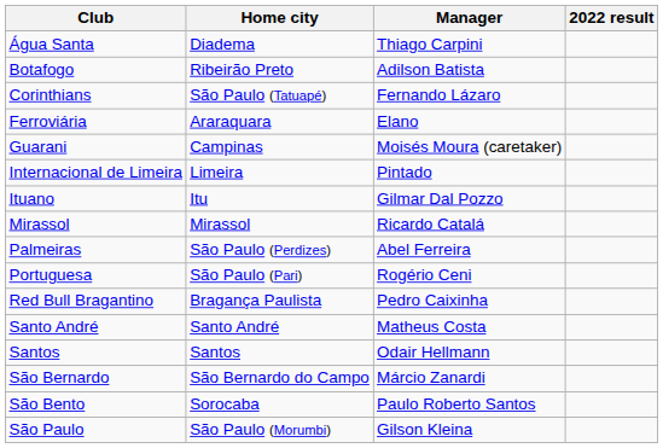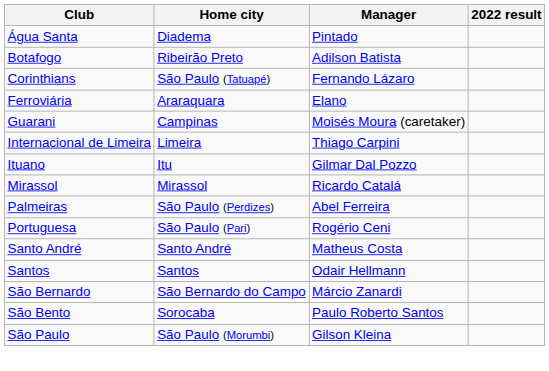 <table class="wikitable sortable">
 <tr>
 <th>Club</th>
 <th>Home city</th>
 <th>Manager</th>
 <th>2022 result</th>
 </tr>
 <tr>
 <td><a href='#'>Água Santa</a></td>
 <td><a href='#'>Diadema</a></td>
-<td> <a href='#'>Thiago Carpini</a></td>
+<td> <a href='#'>Pintado</a></td>
 <td></td>
 </tr>
 <tr>
 <td><a href='#'>Botafogo</a></td>
 <td><a href='#'>Ribeirão Preto</a></td>
 <td> <a href='#'>Adilson Batista</a></td>
 <td></td>
 </tr>
 <tr>
 <td><a href='#'>Corinthians</a></td>
 <td><a href='#'>São Paulo</a> <small>(<a href='#'>Tatuapé</a>)</small></td>
 <td> <a href='#'>Fernando Lázaro</a></td>
 <td></td>
 </tr>
 <tr>
 <td><a href='#'>Ferroviária</a></td>
 <td><a href='#'>Araraquara</a></td>
 <td> <a href='#'>Elano</a></td>
 <td></td>
 </tr>
 <tr>
 <td><a href='#'>Guarani</a></td>
 <td><a href='#'>Campinas</a></td>
 <td> <a href='#'>Moisés Moura</a> (caretaker)</td>
 <td></td>
 </tr>
 <tr>
 <td><a href='#'>Internacional de Limeira</a></td>
 <td><a href='#'>Limeira</a></td>
-<td> <a href='#'>Pintado</a></td>
+<td> <a href='#'>Thiago Carpini</a></td>
 <td></td>
 </tr>
 <tr>
 <td><a href='#'>Ituano</a></td>
 <td><a href='#'>Itu</a></td>
 <td> <a href='#'>Gilmar Dal Pozzo</a></td>
 <td></td>
 </tr>
 <tr>
 <td><a href='#'>Mirassol</a></td>
 <td><a href='#'>Mirassol</a></td>
 <td> <a href='#'>Ricardo Catalá</a></td>
 <td></td>
 </tr>
 <tr>
 <td><a href='#'>Palmeiras</a></td>
 <td><a href='#'>São Paulo</a> <small>(<a href='#'>Perdizes</a>)</small></td>
 <td> <a href='#'>Abel Ferreira</a></td>
 <td></td>
 </tr>
 <tr>
 <td><a href='#'>Portuguesa</a></td>
 <td><a href='#'>São Paulo</a> <small>(<a href='#'>Pari</a>)</small></td>
 <td> <a href='#'>Rogério Ceni</a></td>
-<td></td>
-</tr>
-<tr>
-<td><a href='#'>Red Bull Bragantino</a></td>
-<td><a href='#'>Bragança Paulista</a></td>
-<td> <a href='#'>Pedro Caixinha</a></td>
 <td></td>
 </tr>
 <tr>
 <td><a href='#'>Santo André</a></td>
 <td><a href='#'>Santo André</a></td>
 <td> <a href='#'>Matheus Costa</a></td>
 <td></td>
 </tr>
 <tr>
 <td><a href='#'>Santos</a></td>
 <td><a href='#'>Santos</a></td>
 <td> <a href='#'>Odair Hellmann</a></td>
 <td></td>
 </tr>
 <tr>
 <td><a href='#'>São Bernardo</a></td>
 <td><a href='#'>São Bernardo do Campo</a></td>
 <td> <a href='#'>Márcio Zanardi</a></td>
 <td></td>
 </tr>
 <tr>
 <td><a href='#'>São Bento</a></td>
 <td><a href='#'>Sorocaba</a></td>
 <td> <a href='#'>Paulo Roberto Santos</a></td>
 <td></td>
 </tr>
 <tr>
 <td><a href='#'>São Paulo</a></td>
 <td><a href='#'>São Paulo</a> <small>(<a href='#'>Morumbi</a>)</small></td>
 <td> <a href='#'>Gilson Kleina</a></td>
 <td></td>
 </tr>
 </table>
